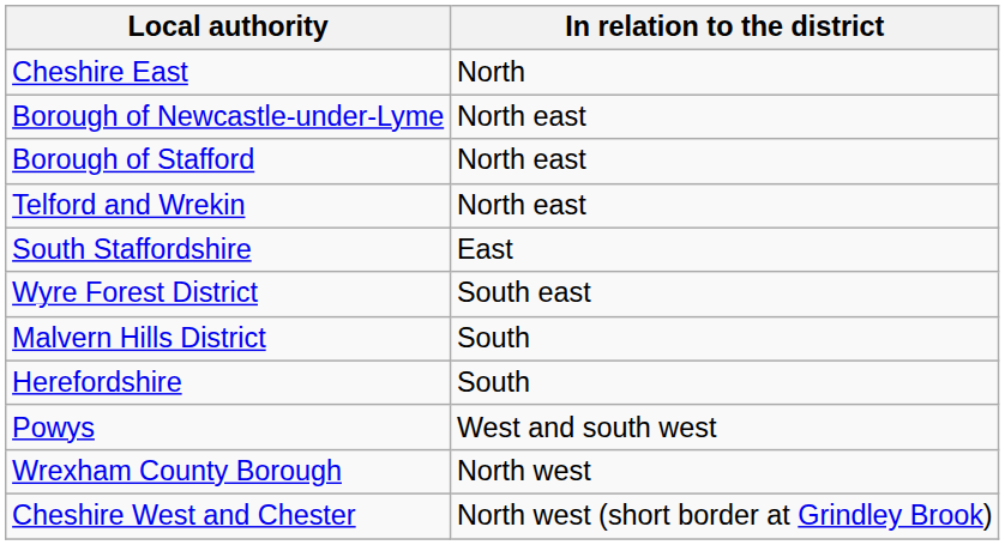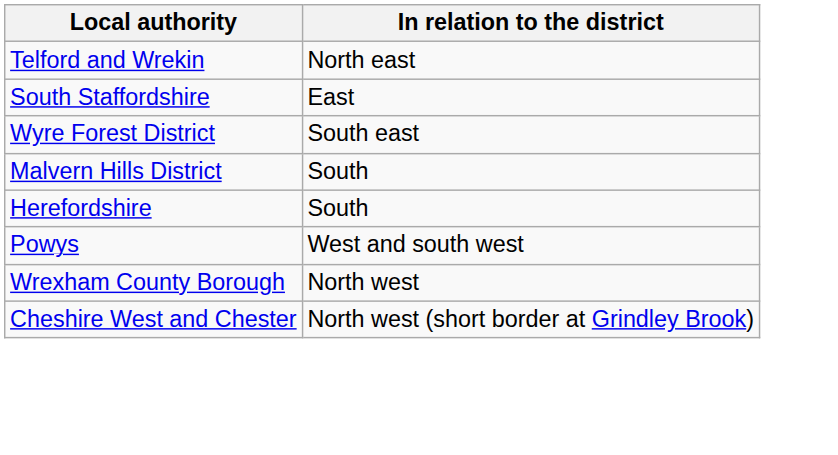 <table class="wikitable sortable">
 <tr>
 <th>Local authority</th>
 <th>In relation to the district</th>
-</tr>
-<tr>
-<td><a href='#'>Cheshire East</a></td>
-<td>North</td>
-</tr>
-<tr>
-<td><a href='#'>Borough of Newcastle-under-Lyme</a></td>
-<td>North east</td>
-</tr>
-<tr>
-<td><a href='#'>Borough of Stafford</a></td>
-<td>North east</td>
 </tr>
 <tr>
 <td><a href='#'>Telford and Wrekin</a></td>
 <td>North east</td>
 </tr>
 <tr>
 <td><a href='#'>South Staffordshire</a></td>
 <td>East</td>
 </tr>
 <tr>
 <td><a href='#'>Wyre Forest District</a></td>
 <td>South east</td>
 </tr>
 <tr>
 <td><a href='#'>Malvern Hills District</a></td>
 <td>South</td>
 </tr>
 <tr>
 <td><a href='#'>Herefordshire</a></td>
 <td>South</td>
 </tr>
 <tr>
 <td><a href='#'>Powys</a></td>
 <td>West and south west</td>
 </tr>
 <tr>
 <td><a href='#'>Wrexham County Borough</a></td>
 <td>North west</td>
 </tr>
 <tr>
 <td><a href='#'>Cheshire West and Chester</a></td>
 <td>North west (short border at <a href='#'>Grindley Brook</a>)</td>
 </tr>
 </table>
